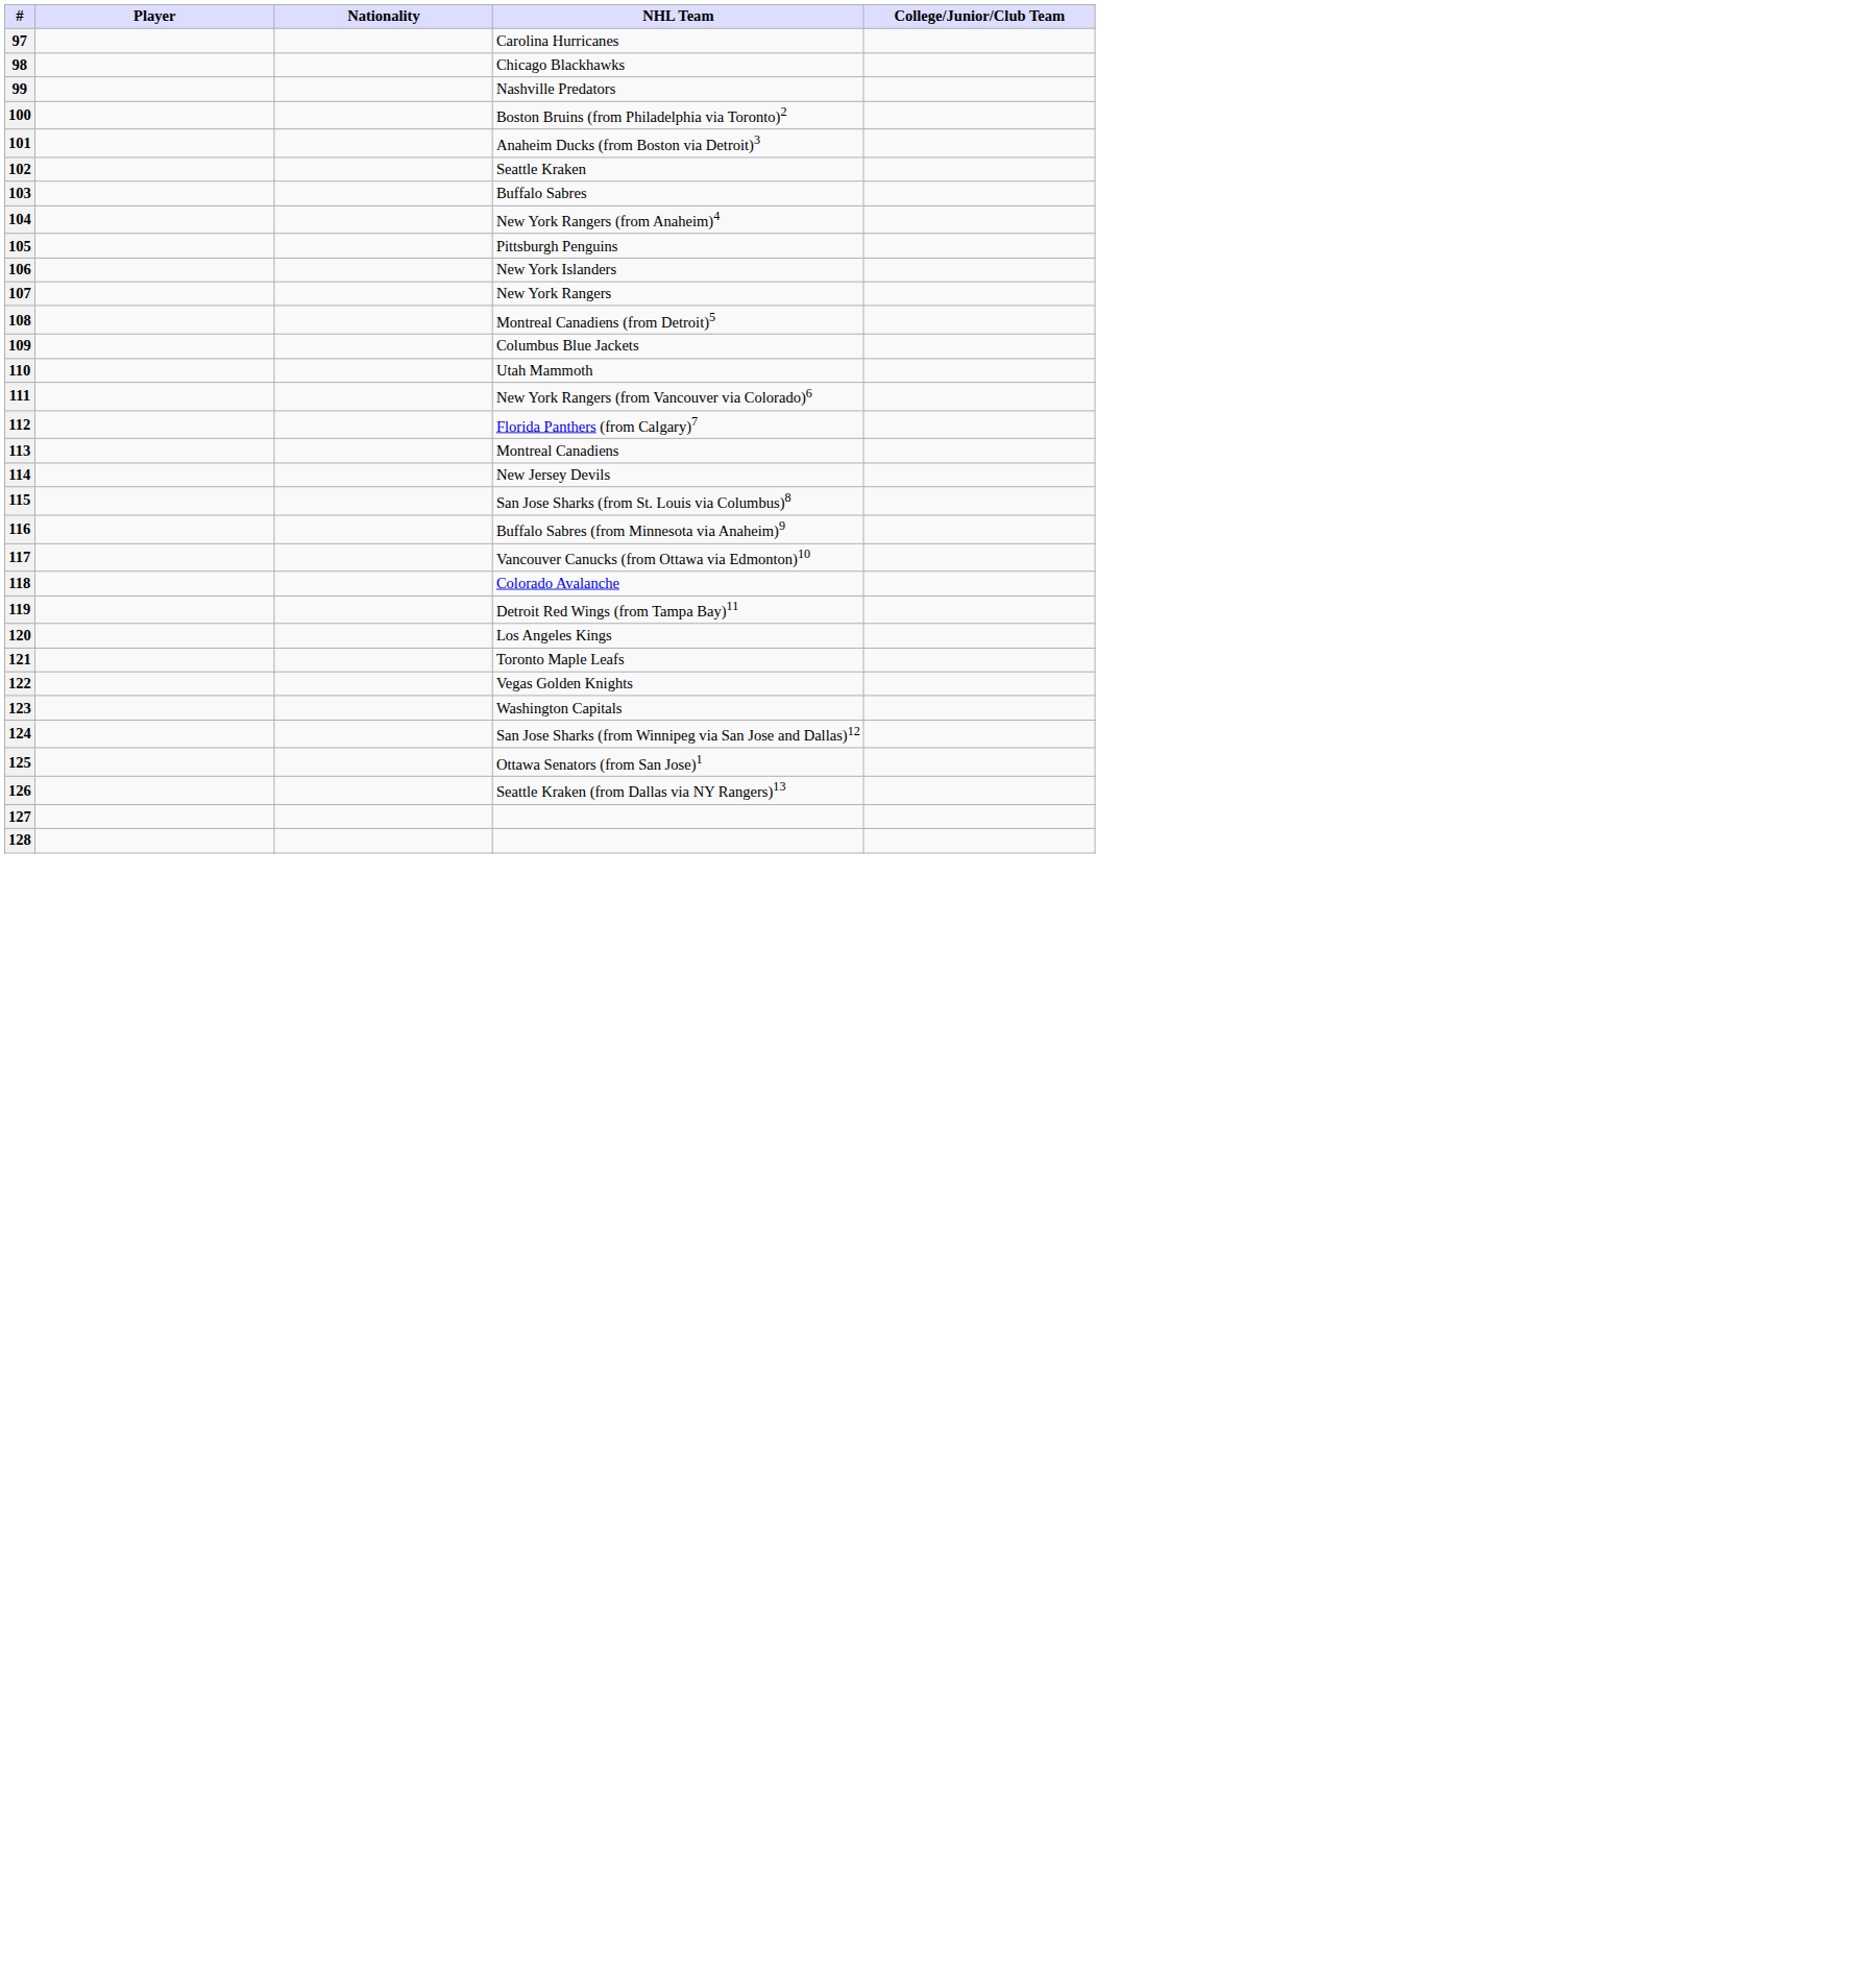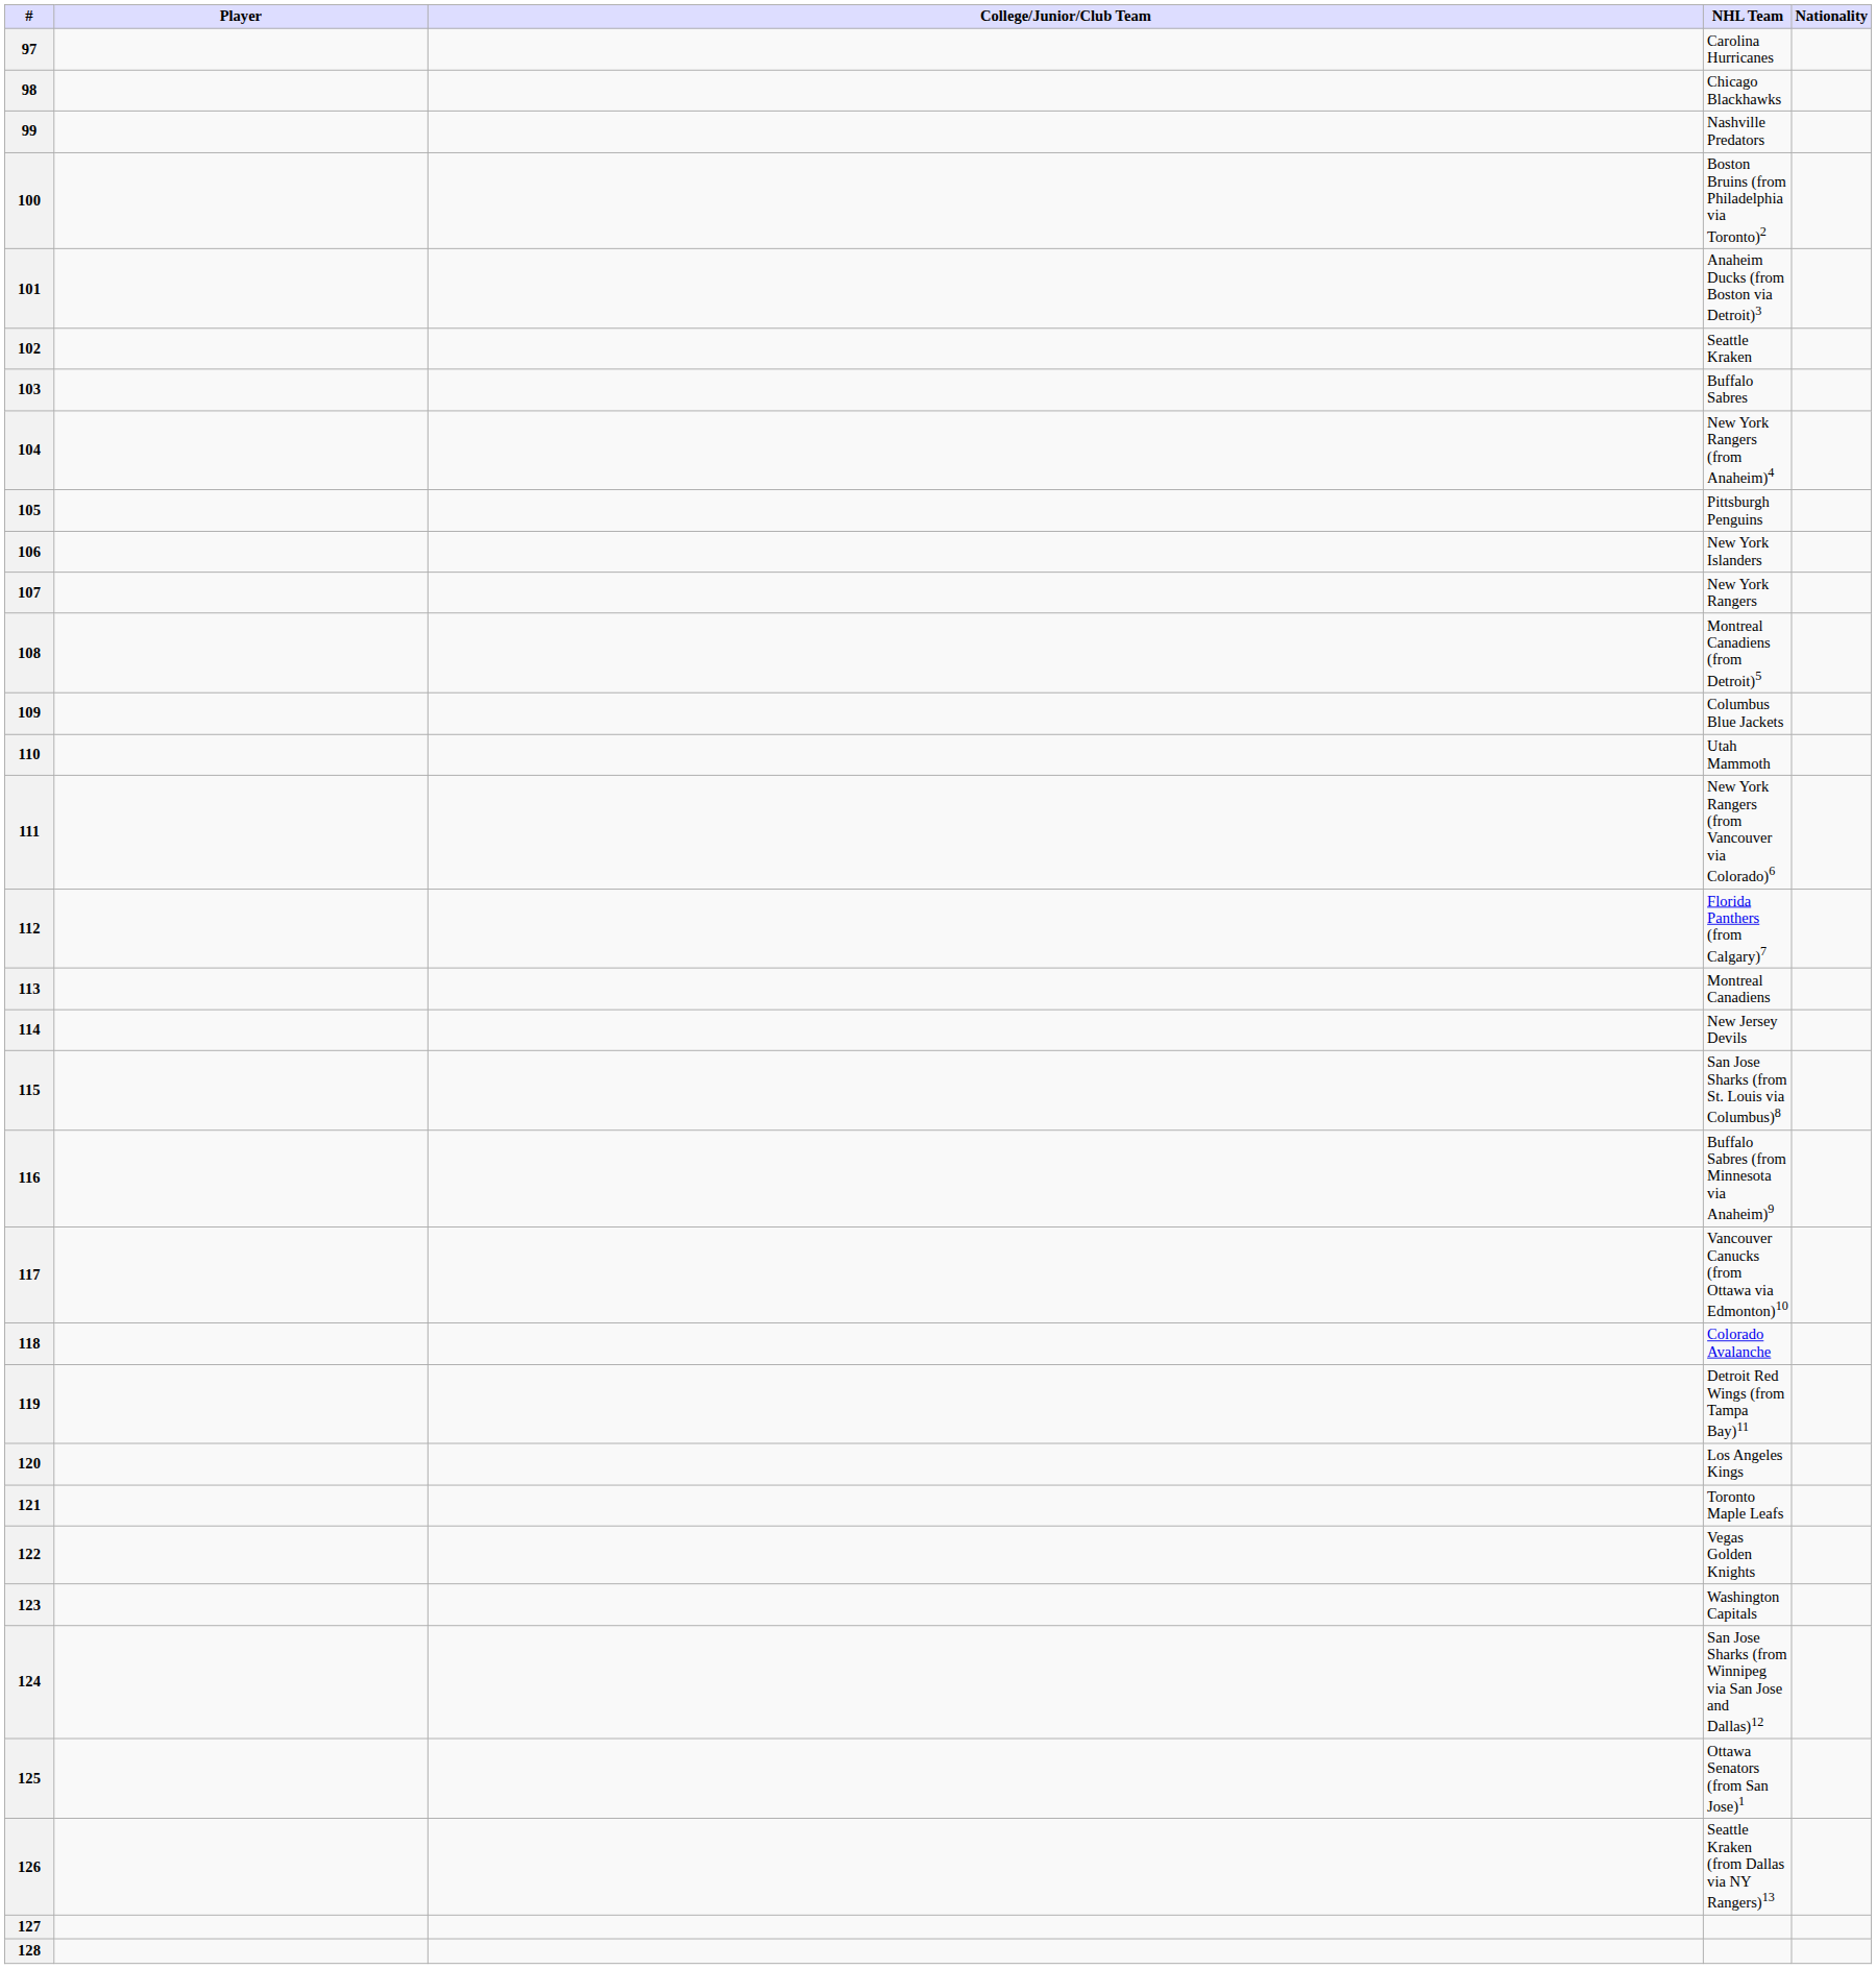 <table class="wikitable">
 <tr>
 <th style="background:#ddf; width:2.75%;">#</th>
 <th style="background:#ddf; width:22.0%;">Player</th>
+<th style="background:#ddf; width:100.0%;">College/Junior/Club Team</th>
+<th style="background:#ddf; width:34.0%;">NHL Team</th>
 <th style="background:#ddf; width:20.0%;">Nationality</th>
-<th style="background:#ddf; width:34.0%;">NHL Team</th>
-<th style="background:#ddf; width:100.0%;">College/Junior/Club Team</th>
 </tr>
 <tr>
 <th>97</th>
 <td></td>
 <td></td>
 <td>Carolina Hurricanes</td>
 <td></td>
 </tr>
 <tr>
 <th>98</th>
 <td></td>
 <td></td>
 <td>Chicago Blackhawks</td>
 <td></td>
 </tr>
 <tr>
 <th>99</th>
 <td></td>
 <td></td>
 <td>Nashville Predators</td>
 <td></td>
 </tr>
 <tr>
 <th>100</th>
 <td></td>
 <td></td>
 <td>Boston Bruins (from Philadelphia via Toronto)<sup>2</sup></td>
 <td></td>
 </tr>
 <tr>
 <th>101</th>
 <td></td>
 <td></td>
 <td>Anaheim Ducks (from Boston via Detroit)<sup>3</sup></td>
 <td></td>
 </tr>
 <tr>
 <th>102</th>
 <td></td>
 <td></td>
 <td>Seattle Kraken</td>
 <td></td>
 </tr>
 <tr>
 <th>103</th>
 <td></td>
 <td></td>
 <td>Buffalo Sabres</td>
 <td></td>
 </tr>
 <tr>
 <th>104</th>
 <td></td>
 <td></td>
 <td>New York Rangers (from Anaheim)<sup>4</sup></td>
 <td></td>
 </tr>
 <tr>
 <th>105</th>
 <td></td>
 <td></td>
 <td>Pittsburgh Penguins</td>
 <td></td>
 </tr>
 <tr>
 <th>106</th>
 <td></td>
 <td></td>
 <td>New York Islanders</td>
 <td></td>
 </tr>
 <tr>
 <th>107</th>
 <td></td>
 <td></td>
 <td>New York Rangers</td>
 <td></td>
 </tr>
 <tr>
 <th>108</th>
 <td></td>
 <td></td>
 <td>Montreal Canadiens (from Detroit)<sup>5</sup></td>
 <td></td>
 </tr>
 <tr>
 <th>109</th>
 <td></td>
 <td></td>
 <td>Columbus Blue Jackets</td>
 <td></td>
 </tr>
 <tr>
 <th>110</th>
 <td></td>
 <td></td>
 <td>Utah Mammoth</td>
 <td></td>
 </tr>
 <tr>
 <th>111</th>
 <td></td>
 <td></td>
 <td>New York Rangers (from Vancouver via Colorado)<sup>6</sup></td>
 <td></td>
 </tr>
 <tr>
 <th>112</th>
 <td></td>
 <td></td>
 <td><a href='#'>Florida Panthers</a> (from Calgary)<sup>7</sup></td>
 <td></td>
 </tr>
 <tr>
 <th>113</th>
 <td></td>
 <td></td>
 <td>Montreal Canadiens</td>
 <td></td>
 </tr>
 <tr>
 <th>114</th>
 <td></td>
 <td></td>
 <td>New Jersey Devils</td>
 <td></td>
 </tr>
 <tr>
 <th>115</th>
 <td></td>
 <td></td>
 <td>San Jose Sharks (from St. Louis via Columbus)<sup>8</sup></td>
 <td></td>
 </tr>
 <tr>
 <th>116</th>
 <td></td>
 <td></td>
 <td>Buffalo Sabres (from Minnesota via Anaheim)<sup>9</sup></td>
 <td></td>
 </tr>
 <tr>
 <th>117</th>
 <td></td>
 <td></td>
 <td>Vancouver Canucks (from Ottawa via Edmonton)<sup>10</sup></td>
 <td></td>
 </tr>
 <tr>
 <th>118</th>
 <td></td>
 <td></td>
 <td><a href='#'>Colorado Avalanche</a></td>
 <td></td>
 </tr>
 <tr>
 <th>119</th>
 <td></td>
 <td></td>
 <td>Detroit Red Wings (from Tampa Bay)<sup>11</sup></td>
 <td></td>
 </tr>
 <tr>
 <th>120</th>
 <td></td>
 <td></td>
 <td>Los Angeles Kings</td>
 <td></td>
 </tr>
 <tr>
 <th>121</th>
 <td></td>
 <td></td>
 <td>Toronto Maple Leafs</td>
 <td></td>
 </tr>
 <tr>
 <th>122</th>
 <td></td>
 <td></td>
 <td>Vegas Golden Knights</td>
 <td></td>
 </tr>
 <tr>
 <th>123</th>
 <td></td>
 <td></td>
 <td>Washington Capitals</td>
 <td></td>
 </tr>
 <tr>
 <th>124</th>
 <td></td>
 <td></td>
 <td>San Jose Sharks (from Winnipeg via San Jose and Dallas)<sup>12</sup></td>
 <td></td>
 </tr>
 <tr>
 <th>125</th>
 <td></td>
 <td></td>
 <td>Ottawa Senators (from San Jose)<sup>1</sup></td>
 <td></td>
 </tr>
 <tr>
 <th>126</th>
 <td></td>
 <td></td>
 <td>Seattle Kraken (from Dallas via NY Rangers)<sup>13</sup></td>
 <td></td>
 </tr>
 <tr>
 <th>127</th>
 <td></td>
 <td></td>
 <td></td>
 <td></td>
 </tr>
 <tr>
 <th>128</th>
 <td></td>
 <td></td>
 <td></td>
 <td></td>
 </tr>
 </table>
